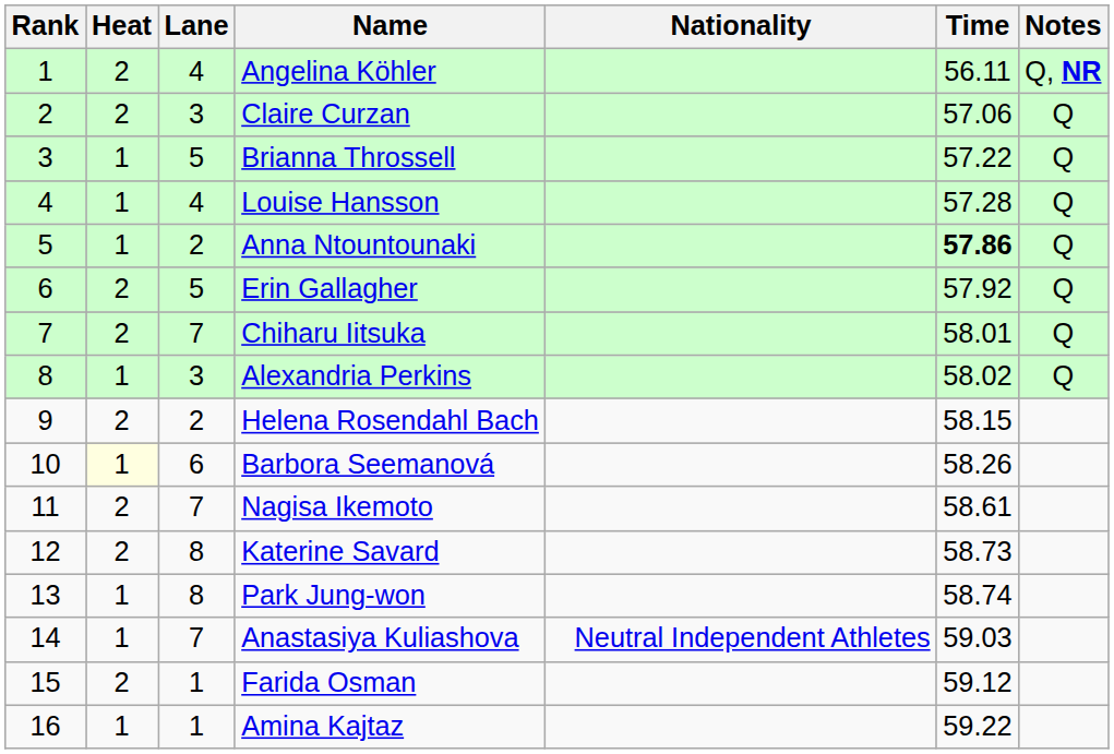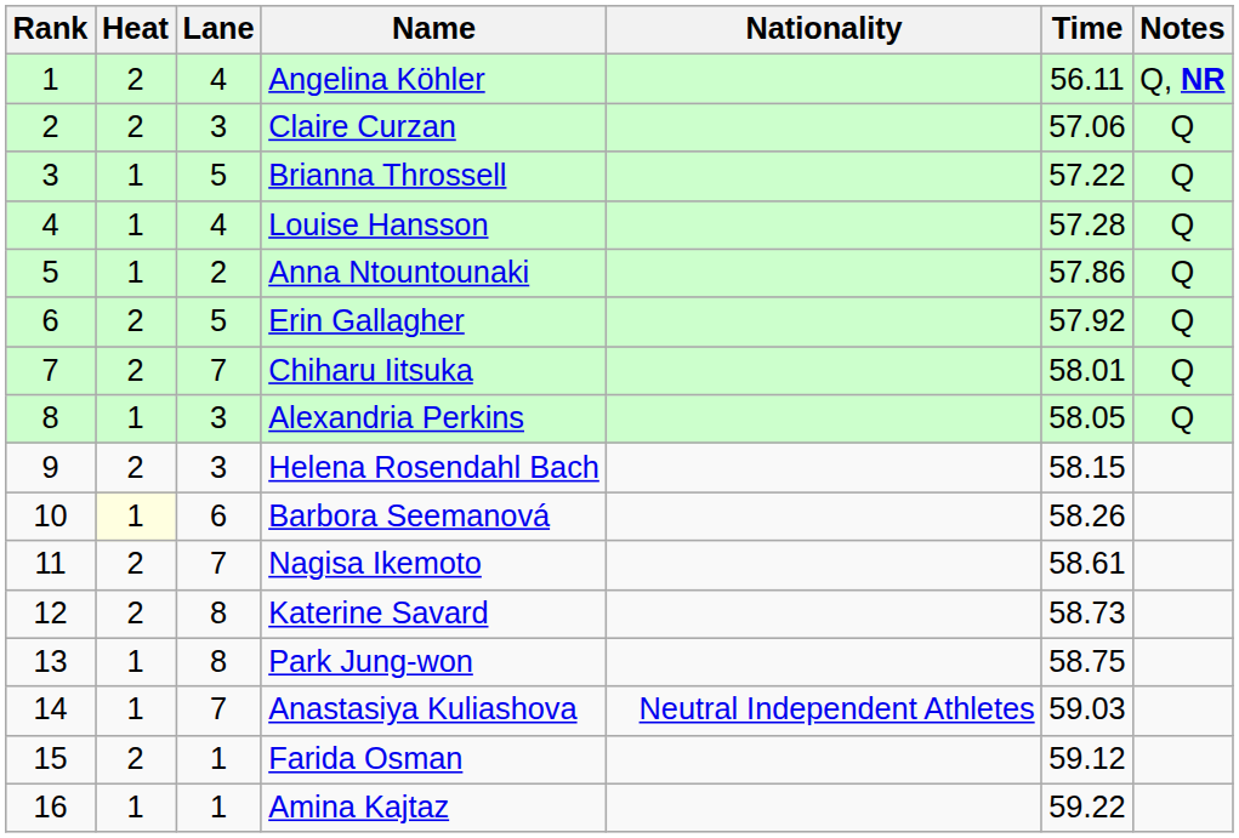 <table class="wikitable sortable" style="text-align:center">
 <tr>
 <th>Rank</th>
 <th>Heat</th>
 <th>Lane</th>
 <th>Name</th>
 <th>Nationality</th>
 <th>Time</th>
 <th>Notes</th>
 </tr>
 <tr bgcolor=ccffcc>
 <td>1</td>
 <td>2</td>
 <td>4</td>
 <td align=left><a href='#'>Angelina Köhler</a></td>
 <td align=left></td>
 <td>56.11</td>
 <td>Q, <strong><a href='#'>NR</a></strong></td>
 </tr>
 <tr bgcolor=ccffcc>
 <td>2</td>
 <td>2</td>
 <td>3</td>
 <td align=left><a href='#'>Claire Curzan</a></td>
 <td align=left></td>
 <td>57.06</td>
 <td>Q</td>
 </tr>
 <tr bgcolor=ccffcc>
 <td>3</td>
 <td>1</td>
 <td>5</td>
 <td align=left><a href='#'>Brianna Throssell</a></td>
 <td align=left></td>
 <td>57.22</td>
 <td>Q</td>
 </tr>
 <tr bgcolor=ccffcc>
 <td>4</td>
 <td>1</td>
 <td>4</td>
 <td align=left><a href='#'>Louise Hansson</a></td>
 <td align=left></td>
 <td>57.28</td>
 <td>Q</td>
 </tr>
 <tr bgcolor=ccffcc>
 <td>5</td>
 <td>1</td>
 <td>2</td>
 <td align=left><a href='#'>Anna Ntountounaki</a></td>
 <td align=left></td>
-<td><strong>57.86</strong></td>
+<td>57.86</td>
 <td>Q</td>
 </tr>
 <tr bgcolor=ccffcc>
 <td>6</td>
 <td>2</td>
 <td>5</td>
 <td align=left><a href='#'>Erin Gallagher</a></td>
 <td align=left></td>
 <td>57.92</td>
 <td>Q</td>
 </tr>
 <tr bgcolor=ccffcc>
 <td>7</td>
 <td>2</td>
 <td>7</td>
 <td align=left><a href='#'>Chiharu Iitsuka</a></td>
 <td align=left></td>
 <td>58.01</td>
 <td>Q</td>
 </tr>
 <tr bgcolor=ccffcc>
 <td>8</td>
 <td>1</td>
 <td>3</td>
 <td align=left><a href='#'>Alexandria Perkins</a></td>
 <td align=left></td>
-<td>58.02</td>
+<td>58.05</td>
 <td>Q</td>
 </tr>
 <tr>
 <td>9</td>
 <td>2</td>
-<td>2</td>
+<td>3</td>
 <td align=left><a href='#'>Helena Rosendahl Bach</a></td>
 <td align=left></td>
 <td>58.15</td>
 <td></td>
 </tr>
 <tr>
 <td>10</td>
 <td style="background: lightyellow;">1</td>
 <td>6</td>
 <td align=left><a href='#'>Barbora Seemanová</a></td>
 <td align=left></td>
 <td>58.26</td>
 <td></td>
 </tr>
 <tr>
 <td>11</td>
 <td>2</td>
 <td>7</td>
 <td align=left><a href='#'>Nagisa Ikemoto</a></td>
 <td align=left></td>
 <td>58.61</td>
 <td></td>
 </tr>
 <tr>
 <td>12</td>
 <td>2</td>
 <td>8</td>
 <td align=left><a href='#'>Katerine Savard</a></td>
 <td align=left></td>
 <td>58.73</td>
 <td></td>
 </tr>
 <tr>
 <td>13</td>
 <td>1</td>
 <td>8</td>
 <td align=left><a href='#'>Park Jung-won</a></td>
 <td align=left></td>
-<td>58.74</td>
+<td>58.75</td>
 <td></td>
 </tr>
 <tr>
 <td>14</td>
 <td>1</td>
 <td>7</td>
 <td align=left><a href='#'>Anastasiya Kuliashova</a></td>
 <td>   <a href='#'>Neutral Independent Athletes</a></td>
 <td>59.03</td>
 <td></td>
 </tr>
 <tr>
 <td>15</td>
 <td>2</td>
 <td>1</td>
 <td align=left><a href='#'>Farida Osman</a></td>
 <td align=left></td>
 <td>59.12</td>
 <td></td>
 </tr>
 <tr>
 <td>16</td>
 <td>1</td>
 <td>1</td>
 <td align=left><a href='#'>Amina Kajtaz</a></td>
 <td align=left></td>
 <td>59.22</td>
 <td></td>
 </tr>
 </table>
